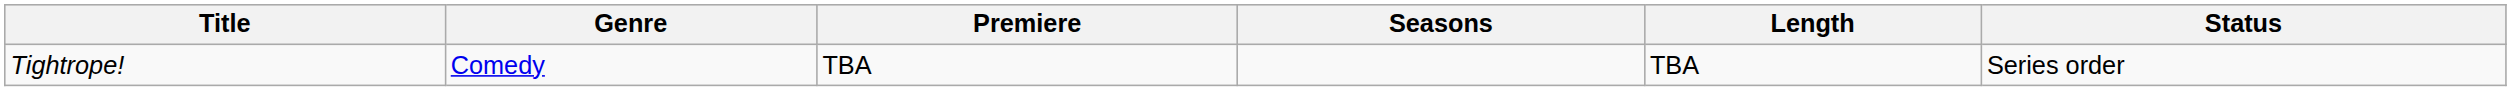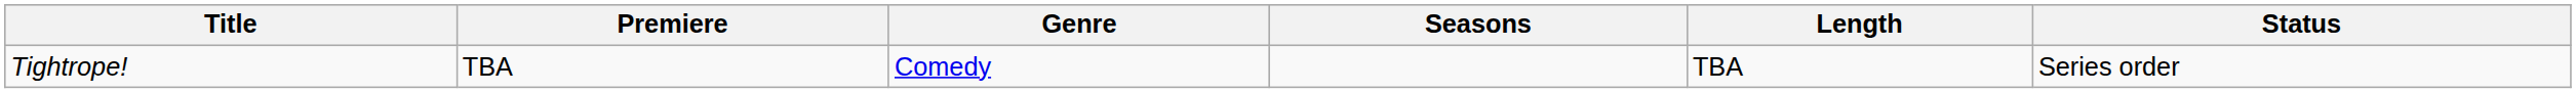 <table class="wikitable sortable" style="width:100%;">
 <tr>
 <th>Title</th>
+<th>Premiere</th>
 <th>Genre</th>
-<th>Premiere</th>
 <th>Seasons</th>
 <th>Length</th>
 <th>Status</th>
 </tr>
 <tr>
 <td><em>Tightrope!</em></td>
+<td>TBA</td>
 <td><a href='#'>Comedy</a></td>
-<td>TBA</td>
 <td></td>
 <td>TBA</td>
 <td>Series order</td>
 </tr>
 </table>
